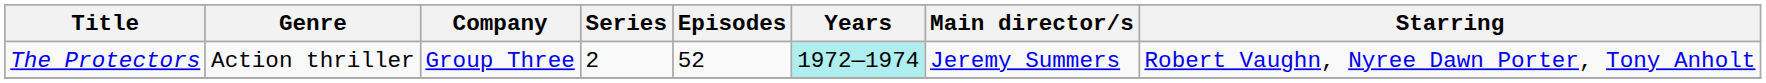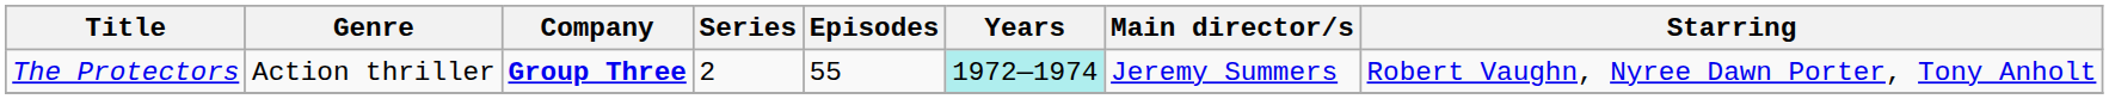 <table class="wikitable unsortable">
 <tr>
 <th>Title</th>
 <th>Genre</th>
 <th>Company</th>
 <th>Series</th>
 <th>Episodes</th>
 <th>Years</th>
 <th>Main director/s</th>
 <th>Starring</th>
 </tr>
 <tr>
 <td><em><a href='#'>The Protectors</a></em></td>
 <td>Action thriller</td>
-<td><a href='#'>Group Three</a></td>
+<td><strong><a href='#'>Group Three</a></strong></td>
 <td>2</td>
-<td>52</td>
+<td>55</td>
 <td style="background: paleturquoise;">1972—1974</td>
 <td><a href='#'>Jeremy Summers</a></td>
 <td><a href='#'>Robert Vaughn</a>, <a href='#'>Nyree Dawn Porter</a>, <a href='#'>Tony Anholt</a></td>
 </tr>
 <tr>
 </tr>
 </table>
